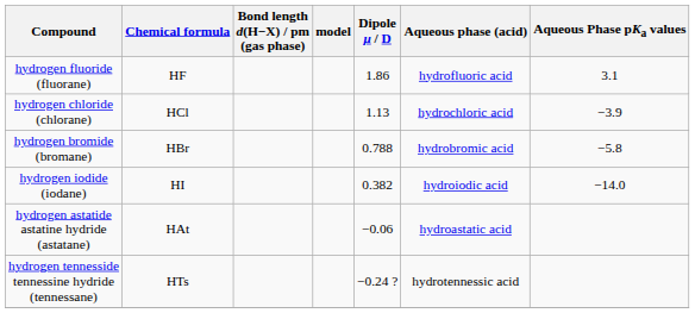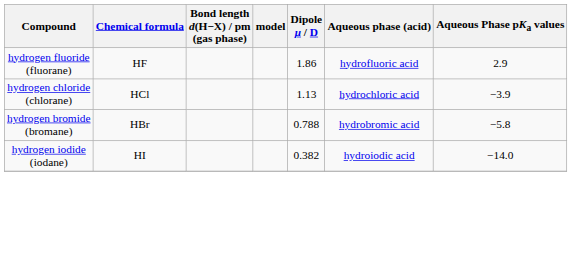 <table class="wikitable" style="text-align:center;">
 <tr>
 <th>Compound</th>
 <th><a href='#'>Chemical formula</a></th>
 <th>Bond length <br> <em>d</em>(H−X) / pm<br>(gas phase)</th>
 <th>model</th>
 <th>Dipole <br> <a href='#'><em>μ</em></a> / <a href='#'>D</a></th>
 <th>Aqueous phase (acid)</th>
 <th>Aqueous Phase p<em>K</em><sub>a</sub> values</th>
 </tr>
 <tr>
 <td><a href='#'>hydrogen fluoride</a><br>(fluorane)</td>
 <td>HF</td>
 <td></td>
 <td></td>
 <td>1.86</td>
 <td><a href='#'>hydrofluoric acid</a></td>
-<td>3.1</td>
+<td>2.9</td>
 </tr>
 <tr>
 <td><a href='#'>hydrogen chloride</a><br>(chlorane)</td>
 <td>HCl</td>
 <td></td>
 <td></td>
 <td>1.13</td>
 <td><a href='#'>hydrochloric acid</a></td>
 <td>−3.9</td>
 </tr>
 <tr>
 <td><a href='#'>hydrogen bromide</a><br>(bromane)</td>
 <td>HBr</td>
 <td></td>
 <td></td>
 <td>0.788</td>
 <td><a href='#'>hydrobromic acid</a></td>
 <td>−5.8</td>
 </tr>
 <tr>
 <td><a href='#'>hydrogen iodide</a><br>(iodane)</td>
 <td>HI</td>
 <td></td>
 <td></td>
 <td>0.382</td>
 <td><a href='#'>hydroiodic acid</a></td>
 <td>−14.0 </td>
 </tr>
 <tr>
-<td><a href='#'>hydrogen astatide</a><br>astatine hydride<br>(astatane)</td>
-<td>HAt</td>
-<td></td>
-<td></td>
-<td>−0.06</td>
-<td><a href='#'>hydroastatic acid</a></td>
-<td></td>
-</tr>
-<tr>
-<td><a href='#'>hydrogen tennesside</a><br>tennessine hydride<br>(tennessane)</td>
-<td>HTs</td>
-<td></td>
-<td></td>
-<td>−0.24 ?</td>
-<td>hydrotennessic acid</td>
-<td></td>
-</tr>
-<tr>
 </tr>
 </table>
